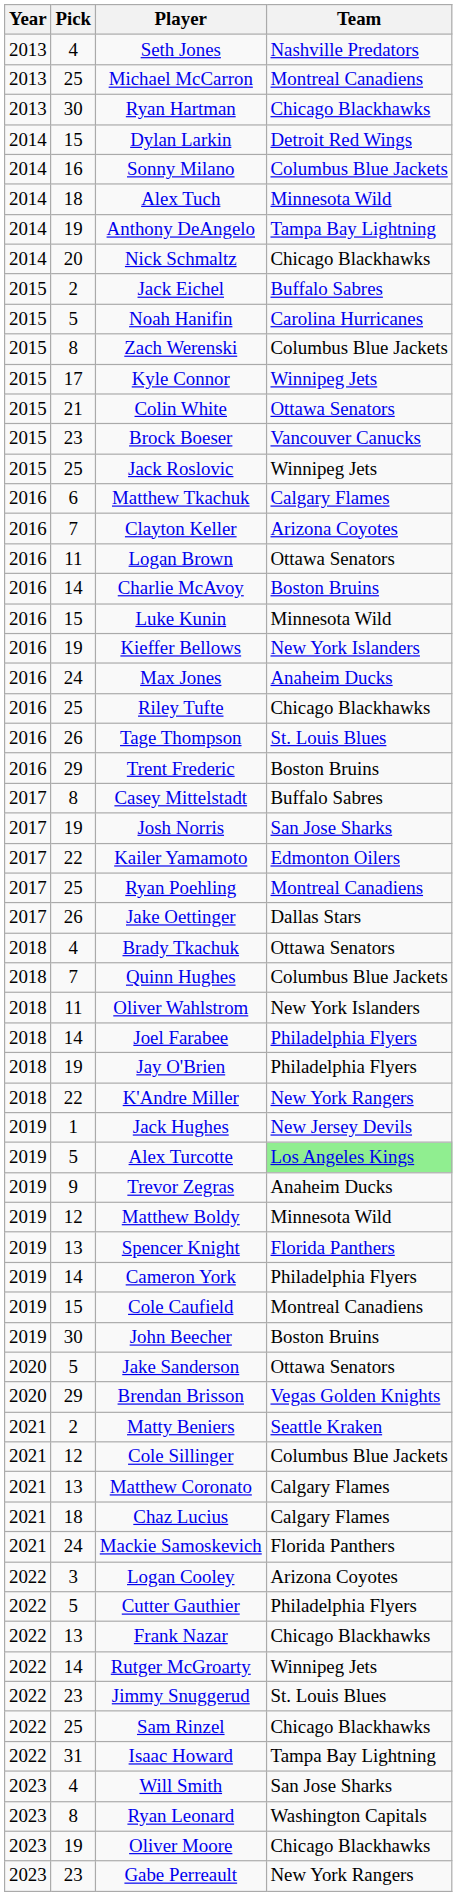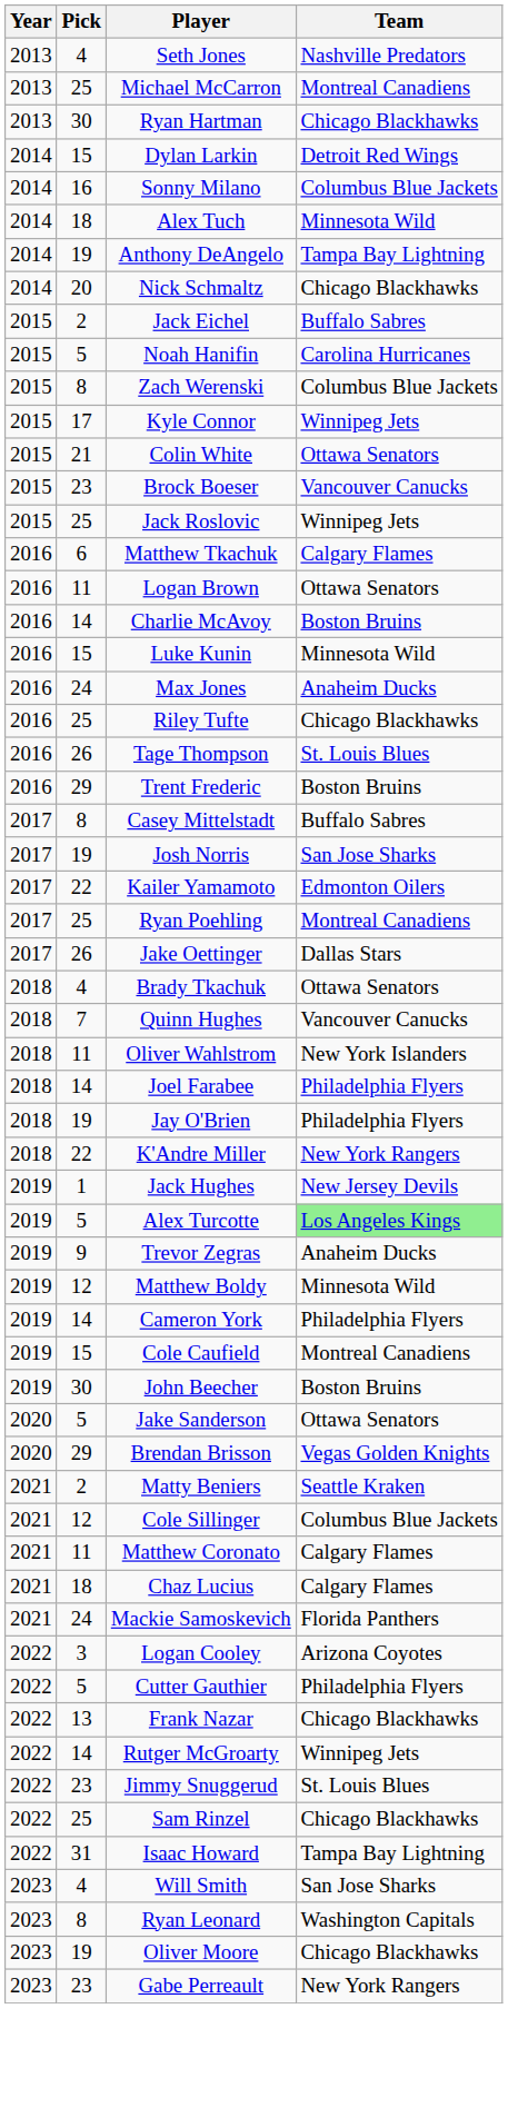 <table class="wikitable sortable">
 <tr>
 <th>Year</th>
 <th>Pick</th>
 <th>Player</th>
 <th>Team</th>
 </tr>
 <tr>
 <td style="text-align:center;">2013</td>
 <td style="text-align:center;">4</td>
 <td style="text-align:center;"><a href='#'>Seth Jones</a></td>
 <td><a href='#'>Nashville Predators</a></td>
 </tr>
 <tr>
 <td style="text-align:center;">2013</td>
 <td style="text-align:center;">25</td>
 <td style="text-align:center;"><a href='#'>Michael McCarron</a></td>
 <td><a href='#'>Montreal Canadiens</a></td>
 </tr>
 <tr>
 <td style="text-align:center;">2013</td>
 <td style="text-align:center;">30</td>
 <td style="text-align:center;"><a href='#'>Ryan Hartman</a></td>
 <td><a href='#'>Chicago Blackhawks</a></td>
 </tr>
 <tr>
 <td style="text-align:center;">2014</td>
 <td style="text-align:center;">15</td>
 <td style="text-align:center;"><a href='#'>Dylan Larkin</a></td>
 <td><a href='#'>Detroit Red Wings</a></td>
 </tr>
 <tr>
 <td style="text-align:center;">2014</td>
 <td style="text-align:center;">16</td>
 <td style="text-align:center;"><a href='#'>Sonny Milano</a></td>
 <td><a href='#'>Columbus Blue Jackets</a></td>
 </tr>
 <tr>
 <td style="text-align:center;">2014</td>
 <td style="text-align:center;">18</td>
 <td style="text-align:center;"><a href='#'>Alex Tuch</a></td>
 <td><a href='#'>Minnesota Wild</a></td>
 </tr>
 <tr>
 <td style="text-align:center;">2014</td>
 <td style="text-align:center;">19</td>
 <td style="text-align:center;"><a href='#'>Anthony DeAngelo</a></td>
 <td><a href='#'>Tampa Bay Lightning</a></td>
 </tr>
 <tr>
 <td style="text-align:center;">2014</td>
 <td style="text-align:center;">20</td>
 <td style="text-align:center;"><a href='#'>Nick Schmaltz</a></td>
 <td>Chicago Blackhawks</td>
 </tr>
 <tr>
 <td style="text-align:center;">2015</td>
 <td style="text-align:center;">2</td>
 <td style="text-align:center;"><a href='#'>Jack Eichel</a></td>
 <td><a href='#'>Buffalo Sabres</a></td>
 </tr>
 <tr>
 <td style="text-align:center;">2015</td>
 <td style="text-align:center;">5</td>
 <td style="text-align:center;"><a href='#'>Noah Hanifin</a></td>
 <td><a href='#'>Carolina Hurricanes</a></td>
 </tr>
 <tr>
 <td style="text-align:center;">2015</td>
 <td style="text-align:center;">8</td>
 <td style="text-align:center;"><a href='#'>Zach Werenski</a></td>
 <td>Columbus Blue Jackets</td>
 </tr>
 <tr>
 <td style="text-align:center;">2015</td>
 <td style="text-align:center;">17</td>
 <td style="text-align:center;"><a href='#'>Kyle Connor</a></td>
 <td><a href='#'>Winnipeg Jets</a></td>
 </tr>
 <tr>
 <td style="text-align:center;">2015</td>
 <td style="text-align:center;">21</td>
 <td style="text-align:center;"><a href='#'>Colin White</a></td>
 <td><a href='#'>Ottawa Senators</a></td>
 </tr>
 <tr>
 <td style="text-align:center;">2015</td>
 <td style="text-align:center;">23</td>
 <td style="text-align:center;"><a href='#'>Brock Boeser</a></td>
 <td><a href='#'>Vancouver Canucks</a></td>
 </tr>
 <tr>
 <td style="text-align:center;">2015</td>
 <td style="text-align:center;">25</td>
 <td style="text-align:center;"><a href='#'>Jack Roslovic</a></td>
 <td>Winnipeg Jets</td>
 </tr>
 <tr>
 <td style="text-align:center;">2016</td>
 <td style="text-align:center;">6</td>
 <td style="text-align:center;"><a href='#'>Matthew Tkachuk</a></td>
 <td><a href='#'>Calgary Flames</a></td>
 </tr>
 <tr>
 <td style="text-align:center;">2016</td>
-<td style="text-align:center;">7</td>
-<td style="text-align:center;"><a href='#'>Clayton Keller</a></td>
-<td><a href='#'>Arizona Coyotes</a></td>
-</tr>
-<tr>
-<td style="text-align:center;">2016</td>
 <td style="text-align:center;">11</td>
 <td style="text-align:center;"><a href='#'>Logan Brown</a></td>
 <td>Ottawa Senators</td>
 </tr>
 <tr>
 <td style="text-align:center;">2016</td>
 <td style="text-align:center;">14</td>
 <td style="text-align:center;"><a href='#'>Charlie McAvoy</a></td>
 <td><a href='#'>Boston Bruins</a></td>
 </tr>
 <tr>
 <td style="text-align:center;">2016</td>
 <td style="text-align:center;">15</td>
 <td style="text-align:center;"><a href='#'>Luke Kunin</a></td>
 <td>Minnesota Wild</td>
-</tr>
-<tr>
-<td style="text-align:center;">2016</td>
-<td style="text-align:center;">19</td>
-<td style="text-align:center;"><a href='#'>Kieffer Bellows</a></td>
-<td><a href='#'>New York Islanders</a></td>
 </tr>
 <tr>
 <td style="text-align:center;">2016</td>
 <td style="text-align:center;">24</td>
 <td style="text-align:center;"><a href='#'>Max Jones</a></td>
 <td><a href='#'>Anaheim Ducks</a></td>
 </tr>
 <tr>
 <td style="text-align:center;">2016</td>
 <td style="text-align:center;">25</td>
 <td style="text-align:center;"><a href='#'>Riley Tufte</a></td>
 <td>Chicago Blackhawks</td>
 </tr>
 <tr>
 <td style="text-align:center;">2016</td>
 <td style="text-align:center;">26</td>
 <td style="text-align:center;"><a href='#'>Tage Thompson</a></td>
 <td><a href='#'>St. Louis Blues</a></td>
 </tr>
 <tr>
 <td style="text-align:center;">2016</td>
 <td style="text-align:center;">29</td>
 <td style="text-align:center;"><a href='#'>Trent Frederic</a></td>
 <td>Boston Bruins</td>
 </tr>
 <tr>
 <td style="text-align:center;">2017</td>
 <td style="text-align:center;">8</td>
 <td style="text-align:center;"><a href='#'>Casey Mittelstadt</a></td>
 <td>Buffalo Sabres</td>
 </tr>
 <tr>
 <td style="text-align:center;">2017</td>
 <td style="text-align:center;">19</td>
 <td style="text-align:center;"><a href='#'>Josh Norris</a></td>
 <td><a href='#'>San Jose Sharks</a></td>
 </tr>
 <tr>
 <td style="text-align:center;">2017</td>
 <td style="text-align:center;">22</td>
 <td style="text-align:center;"><a href='#'>Kailer Yamamoto</a></td>
 <td><a href='#'>Edmonton Oilers</a></td>
 </tr>
 <tr>
 <td style="text-align:center;">2017</td>
 <td style="text-align:center;">25</td>
 <td style="text-align:center;"><a href='#'>Ryan Poehling</a></td>
 <td><a href='#'>Montreal Canadiens</a></td>
 </tr>
 <tr>
 <td style="text-align:center;">2017</td>
 <td style="text-align:center;">26</td>
 <td style="text-align:center;"><a href='#'>Jake Oettinger</a></td>
 <td>Dallas Stars</td>
 </tr>
 <tr>
 <td style="text-align:center;">2018</td>
 <td style="text-align:center;">4</td>
 <td style="text-align:center;"><a href='#'>Brady Tkachuk</a></td>
 <td>Ottawa Senators</td>
 </tr>
 <tr>
 <td style="text-align:center;">2018</td>
 <td style="text-align:center;">7</td>
 <td style="text-align:center;"><a href='#'>Quinn Hughes</a></td>
-<td>Columbus Blue Jackets</td>
+<td>Vancouver Canucks</td>
 </tr>
 <tr>
 <td style="text-align:center;">2018</td>
 <td style="text-align:center;">11</td>
 <td style="text-align:center;"><a href='#'>Oliver Wahlstrom</a></td>
 <td>New York Islanders</td>
 </tr>
 <tr>
 <td style="text-align:center;">2018</td>
 <td style="text-align:center;">14</td>
 <td style="text-align:center;"><a href='#'>Joel Farabee</a></td>
 <td><a href='#'>Philadelphia Flyers</a></td>
 </tr>
 <tr>
 <td style="text-align:center;">2018</td>
 <td style="text-align:center;">19</td>
 <td style="text-align:center;"><a href='#'>Jay O'Brien</a></td>
 <td>Philadelphia Flyers</td>
 </tr>
 <tr>
 <td style="text-align:center;">2018</td>
 <td style="text-align:center;">22</td>
 <td style="text-align:center;"><a href='#'>K'Andre Miller</a></td>
 <td><a href='#'>New York Rangers</a></td>
 </tr>
 <tr>
 <td style="text-align:center;">2019</td>
 <td style="text-align:center;">1</td>
 <td style="text-align:center;"><a href='#'>Jack Hughes</a></td>
 <td><a href='#'>New Jersey Devils</a></td>
 </tr>
 <tr>
 <td style="text-align:center;">2019</td>
 <td style="text-align:center;">5</td>
 <td style="text-align:center;"><a href='#'>Alex Turcotte</a></td>
 <td style="background: lightgreen;"><a href='#'>Los Angeles Kings</a></td>
 </tr>
 <tr>
 <td style="text-align:center;">2019</td>
 <td style="text-align:center;">9</td>
 <td style="text-align:center;"><a href='#'>Trevor Zegras</a></td>
 <td>Anaheim Ducks</td>
 </tr>
 <tr>
 <td style="text-align:center;">2019</td>
 <td style="text-align:center;">12</td>
 <td style="text-align:center;"><a href='#'>Matthew Boldy</a></td>
 <td>Minnesota Wild</td>
 </tr>
 <tr>
 <td style="text-align:center;">2019</td>
-<td style="text-align:center;">13</td>
-<td style="text-align:center;"><a href='#'>Spencer Knight</a></td>
-<td><a href='#'>Florida Panthers</a></td>
-</tr>
-<tr>
-<td style="text-align:center;">2019</td>
 <td style="text-align:center;">14</td>
 <td style="text-align:center;"><a href='#'>Cameron York</a></td>
 <td>Philadelphia Flyers</td>
 </tr>
 <tr>
 <td style="text-align:center;">2019</td>
 <td style="text-align:center;">15</td>
 <td style="text-align:center;"><a href='#'>Cole Caufield</a></td>
 <td>Montreal Canadiens</td>
 </tr>
 <tr>
 <td style="text-align:center;">2019</td>
 <td style="text-align:center;">30</td>
 <td style="text-align:center;"><a href='#'>John Beecher</a></td>
 <td>Boston Bruins</td>
 </tr>
 <tr>
 <td style="text-align:center;">2020</td>
 <td style="text-align:center;">5</td>
 <td style="text-align:center;"><a href='#'>Jake Sanderson</a></td>
 <td>Ottawa Senators</td>
 </tr>
 <tr>
 <td style="text-align:center;">2020</td>
 <td style="text-align:center;">29</td>
 <td style="text-align:center;"><a href='#'>Brendan Brisson</a></td>
 <td><a href='#'>Vegas Golden Knights</a></td>
 </tr>
 <tr>
 <td style="text-align:center;">2021</td>
 <td style="text-align:center;">2</td>
 <td style="text-align:center;"><a href='#'>Matty Beniers</a></td>
 <td><a href='#'>Seattle Kraken</a></td>
 </tr>
 <tr>
 <td style="text-align:center;">2021</td>
 <td style="text-align:center;">12</td>
 <td style="text-align:center;"><a href='#'>Cole Sillinger</a></td>
 <td>Columbus Blue Jackets</td>
 </tr>
 <tr>
 <td style="text-align:center;">2021</td>
-<td style="text-align:center;">13</td>
+<td style="text-align:center;">11</td>
 <td style="text-align:center;"><a href='#'>Matthew Coronato</a></td>
 <td>Calgary Flames</td>
 </tr>
 <tr>
 <td style="text-align:center;">2021</td>
 <td style="text-align:center;">18</td>
 <td style="text-align:center;"><a href='#'>Chaz Lucius</a></td>
 <td>Calgary Flames</td>
 </tr>
 <tr>
 <td style="text-align:center;">2021</td>
 <td style="text-align:center;">24</td>
 <td style="text-align:center;"><a href='#'>Mackie Samoskevich</a></td>
 <td>Florida Panthers</td>
 </tr>
 <tr>
 <td style="text-align:center;">2022</td>
 <td style="text-align:center;">3</td>
 <td style="text-align:center;"><a href='#'>Logan Cooley</a></td>
 <td>Arizona Coyotes</td>
 </tr>
 <tr>
 <td style="text-align:center;">2022</td>
 <td style="text-align:center;">5</td>
 <td style="text-align:center;"><a href='#'>Cutter Gauthier</a></td>
 <td>Philadelphia Flyers</td>
 </tr>
 <tr>
 <td style="text-align:center;">2022</td>
 <td style="text-align:center;">13</td>
 <td style="text-align:center;"><a href='#'>Frank Nazar</a></td>
 <td>Chicago Blackhawks</td>
 </tr>
 <tr>
 <td style="text-align:center;">2022</td>
 <td style="text-align:center;">14</td>
 <td style="text-align:center;"><a href='#'>Rutger McGroarty</a></td>
 <td>Winnipeg Jets</td>
 </tr>
 <tr>
 <td style="text-align:center;">2022</td>
 <td style="text-align:center;">23</td>
 <td style="text-align:center;"><a href='#'>Jimmy Snuggerud</a></td>
 <td>St. Louis Blues</td>
 </tr>
 <tr>
 <td style="text-align:center;">2022</td>
 <td style="text-align:center;">25</td>
 <td style="text-align:center;"><a href='#'>Sam Rinzel</a></td>
 <td>Chicago Blackhawks</td>
 </tr>
 <tr>
 <td style="text-align:center;">2022</td>
 <td style="text-align:center;">31</td>
 <td style="text-align:center;"><a href='#'>Isaac Howard</a></td>
 <td>Tampa Bay Lightning</td>
 </tr>
 <tr>
 <td style="text-align:center;">2023</td>
 <td style="text-align:center;">4</td>
 <td style="text-align:center;"><a href='#'>Will Smith</a></td>
 <td>San Jose Sharks</td>
 </tr>
 <tr>
 <td style="text-align:center;">2023</td>
 <td style="text-align:center;">8</td>
 <td style="text-align:center;"><a href='#'>Ryan Leonard</a></td>
 <td>Washington Capitals</td>
 </tr>
 <tr>
 <td style="text-align:center;">2023</td>
 <td style="text-align:center;">19</td>
 <td style="text-align:center;"><a href='#'>Oliver Moore</a></td>
 <td>Chicago Blackhawks</td>
 </tr>
 <tr>
 <td style="text-align:center;">2023</td>
 <td style="text-align:center;">23</td>
 <td style="text-align:center;"><a href='#'>Gabe Perreault</a></td>
 <td>New York Rangers</td>
 </tr>
 </table>
